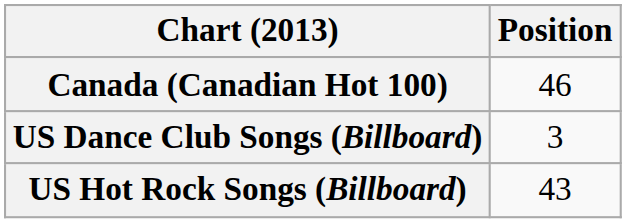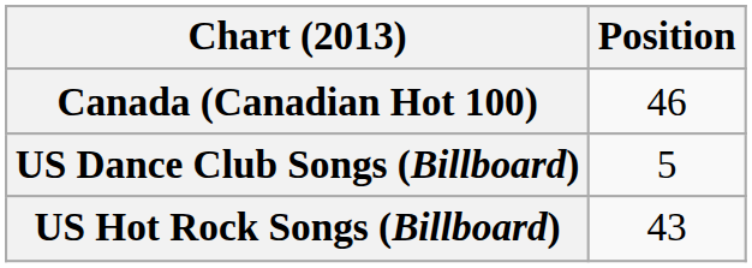 <table class="wikitable plainrowheaders sortable" style="text-align:center;">
 <tr>
 <th>Chart (2013)</th>
 <th>Position</th>
 </tr>
 <tr>
 <th scope="row">Canada (Canadian Hot 100)</th>
 <td style="text-align:center;">46</td>
 </tr>
 <tr>
 <th scope="row">US Dance Club Songs (<em>Billboard</em>)</th>
-<td style="text-align:center;">3</td>
+<td style="text-align:center;">5</td>
 </tr>
 <tr>
 <th scope="row">US Hot Rock Songs (<em>Billboard</em>)</th>
 <td style="text-align:center;">43</td>
 </tr>
 </table>
